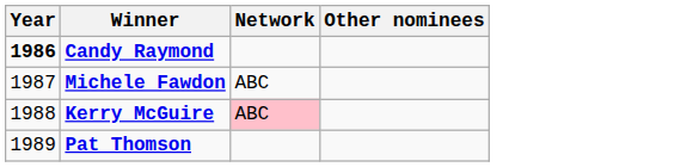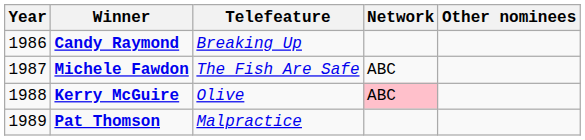 <table class="wikitable">
 <tr>
 <th>Year</th>
 <th>Winner</th>
+<th>Telefeature</th>
 <th>Network</th>
 <th>Other nominees</th>
 </tr>
 <tr>
-<td><strong>1986</strong></td>
+<td>1986</td>
 <td><strong><a href='#'>Candy Raymond</a></strong></td>
+<td><em><a href='#'>Breaking Up</a></em></td>
 <td></td>
 <td></td>
 </tr>
 <tr>
 <td>1987</td>
 <td><strong><a href='#'>Michele Fawdon</a></strong></td>
+<td><em><a href='#'>The Fish Are Safe</a></em></td>
 <td>ABC</td>
 <td></td>
 </tr>
 <tr>
 <td>1988</td>
 <td><strong><a href='#'>Kerry McGuire</a></strong></td>
+<td><em><a href='#'>Olive</a></em></td>
 <td style="background: pink;">ABC</td>
 <td></td>
 </tr>
 <tr>
 <td>1989</td>
 <td><strong><a href='#'>Pat Thomson</a></strong></td>
+<td><em><a href='#'>Malpractice</a></em></td>
 <td></td>
 <td></td>
 </tr>
 </table>
